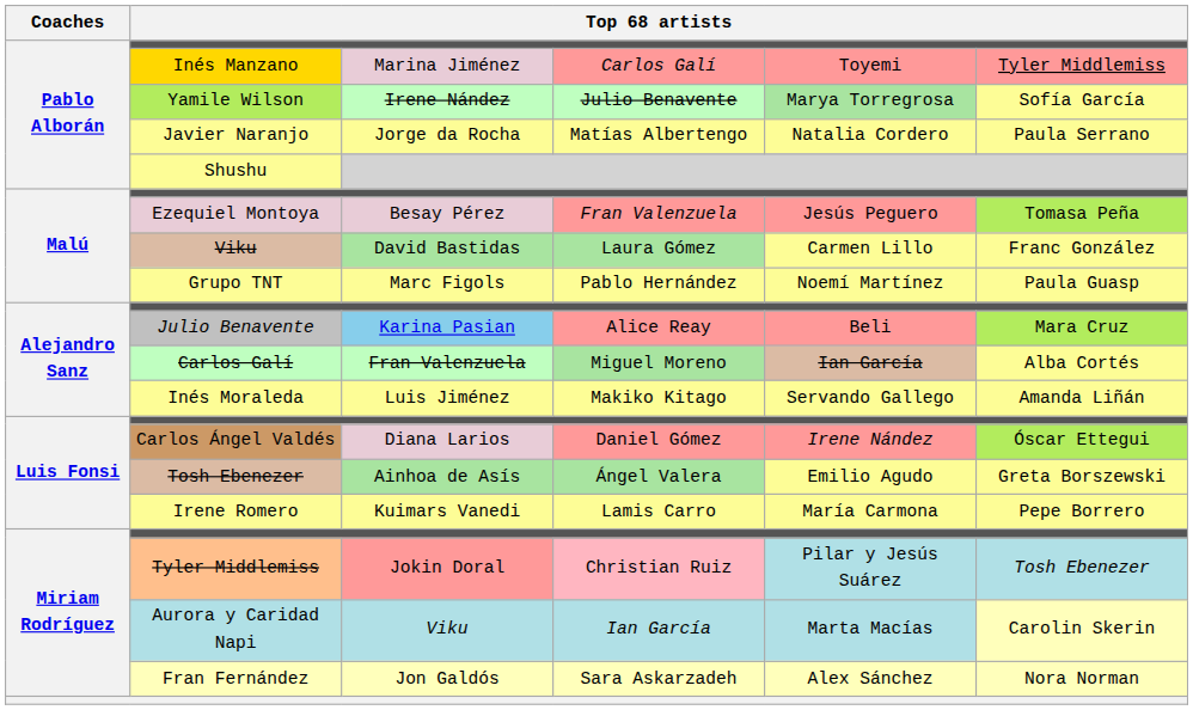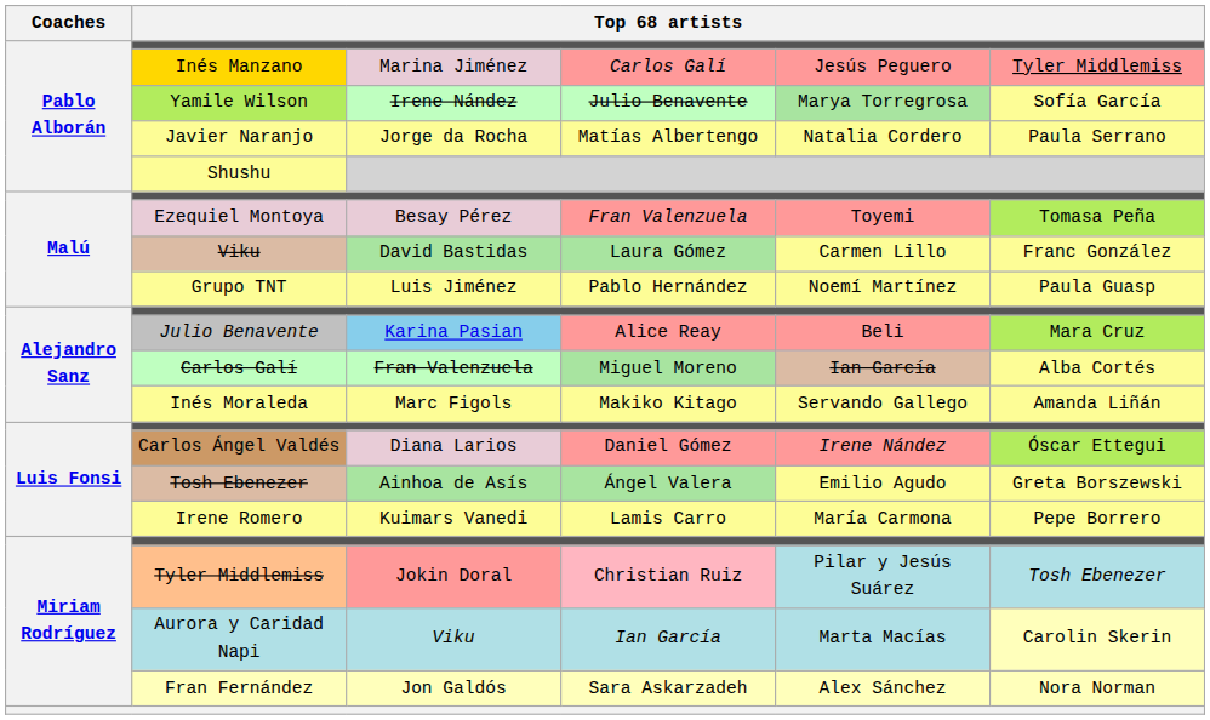 <table class="wikitable" style="text-align:center; line-height:20px; width:100%">
 <tr>
 <th width="10%" scope="col">Coaches</th>
 <th width="90%" scope="col" colspan="6">Top 68 artists</th>
 </tr>
 <tr>
 <th rowspan="5"><a href='#'>Pablo Alborán</a></th>
 <td colspan="6" style="background:#555555"></td>
 </tr>
 <tr>
 <td style="background:gold">Inés Manzano</td>
 <td style="background:#E8CCD7">Marina Jiménez</td>
 <td style="background:#ff9999"><em>Carlos Galí</em></td>
-<td style="background:#ff9999">Toyemi</td>
+<td style="background:#ff9999">Jesús Peguero</td>
 <td style="background:#ff9999"><u>Tyler Middlemiss</u></td>
 </tr>
 <tr>
 <td style="background:#B2EC5D">Yamile Wilson</td>
 <td style="background:#BFFFC0"><s>Irene Nández</s></td>
 <td style="background:#BFFFC0"><s>Julio Benavente</s></td>
 <td style="background:#A8E4A0">Marya Torregrosa</td>
 <td style="background:#FDFD96">Sofía García</td>
 </tr>
 <tr>
 <td style="background:#FDFD96">Javier Naranjo</td>
 <td style="background:#FDFD96">Jorge da Rocha</td>
 <td style="background:#FDFD96">Matías Albertengo</td>
 <td style="background:#FDFD96">Natalia Cordero</td>
 <td style="background:#FDFD96">Paula Serrano</td>
 </tr>
 <tr>
 <td style="background:#FDFD96">Shushu</td>
 <td colspan="4" bgcolor="lightgrey"></td>
 </tr>
 <tr>
 <th rowspan="4"><a href='#'>Malú</a></th>
 <td colspan="6" style="background:#555555"></td>
 </tr>
 <tr>
 <td style="background:#E8CCD7">Ezequiel Montoya</td>
 <td style="background:#E8CCD7">Besay Pérez</td>
 <td style="background:#ff9999"><em>Fran Valenzuela</em></td>
-<td style="background:#ff9999">Jesús Peguero</td>
+<td style="background:#ff9999">Toyemi</td>
 <td style="background:#B2EC5D">Tomasa Peña</td>
 </tr>
 <tr>
 <td style="background:#dbbba4"><s>Viku</s></td>
 <td style="background:#A8E4A0">David Bastidas</td>
 <td style="background:#A8E4A0">Laura Gómez</td>
 <td style="background:#FDFD96">Carmen Lillo</td>
 <td style="background:#FDFD96">Franc González</td>
 </tr>
 <tr>
 <td style="background:#FDFD96">Grupo TNT</td>
-<td style="background:#FDFD96">Marc Figols</td>
+<td style="background:#FDFD96">Luis Jiménez</td>
 <td style="background:#FDFD96">Pablo Hernández</td>
 <td style="background:#FDFD96">Noemí Martínez</td>
 <td style="background:#FDFD96">Paula Guasp</td>
 </tr>
 <tr>
 <th rowspan="4"><a href='#'>Alejandro Sanz</a></th>
 <td colspan="6" style="background:#555555"></td>
 </tr>
 <tr>
 <td style="background:silver"><em>Julio Benavente</em></td>
 <td style="background:skyblue"><a href='#'>Karina Pasian</a></td>
 <td style="background:#ff9999">Alice Reay</td>
 <td style="background:#ff9999">Beli</td>
 <td style="background:#B2EC5D">Mara Cruz</td>
 </tr>
 <tr>
 <td style="background:#BFFFC0"><s>Carlos Galí</s></td>
 <td style="background:#BFFFC0"><s>Fran Valenzuela</s></td>
 <td style="background:#A8E4A0">Miguel Moreno</td>
 <td style="background:#dbbba4"><s>Ian García</s></td>
 <td style="background:#FDFD96">Alba Cortés</td>
 </tr>
 <tr>
 <td style="background:#FDFD96">Inés Moraleda</td>
-<td style="background:#FDFD96">Luis Jiménez</td>
+<td style="background:#FDFD96">Marc Figols</td>
 <td style="background:#FDFD96">Makiko Kitago</td>
 <td style="background:#FDFD96">Servando Gallego</td>
 <td style="background:#FDFD96">Amanda Liñán</td>
 </tr>
 <tr>
 <th rowspan="4"><a href='#'>Luis Fonsi</a></th>
 <td colspan="6" style="background:#555555"></td>
 </tr>
 <tr>
 <td style="background:#c96">Carlos Ángel Valdés</td>
 <td style="background:#E8CCD7">Diana Larios</td>
 <td style="background:#ff9999">Daniel Gómez</td>
 <td style="background:#ff9999"><em>Irene Nández</em></td>
 <td style="background:#B2EC5D">Óscar Ettegui</td>
 </tr>
 <tr>
 <td style="background:#dbbba4"><s>Tosh Ebenezer</s></td>
 <td style="background:#A8E4A0">Ainhoa de Asís</td>
 <td style="background:#A8E4A0">Ángel Valera</td>
 <td style="background:#FDFD96">Emilio Agudo</td>
 <td style="background:#FDFD96">Greta Borszewski</td>
 </tr>
 <tr>
 <td style="background:#FDFD96">Irene Romero</td>
 <td style="background:#FDFD96">Kuimars Vanedi</td>
 <td style="background:#FDFD96">Lamis Carro</td>
 <td style="background:#FDFD96">María Carmona</td>
 <td style="background:#FDFD96">Pepe Borrero</td>
 </tr>
 <tr>
 <th rowspan="4"><a href='#'>Miriam Rodríguez</a> </th>
 <td colspan="6" style="background:#555555"></td>
 </tr>
 <tr>
 <td style="background:#FFBF8C"><s>Tyler Middlemiss</s></td>
 <td style="background:#ff9999">Jokin Doral</td>
 <td style="background: lightpink">Christian Ruiz</td>
 <td style="background:#b0e0e6">Pilar y Jesús Suárez</td>
 <td style="background:#b0e0e6"><em>Tosh Ebenezer</em></td>
 </tr>
 <tr>
 <td style="background:#b0e0e6">Aurora y Caridad Napi</td>
 <td style="background:#b0e0e6"><em>Viku</em></td>
 <td style="background:#b0e0e6"><em>Ian García</em></td>
 <td style="background:#b0e0e6">Marta Macías</td>
 <td style="background:#ffffbb">Carolin Skerin</td>
 </tr>
 <tr>
 <td style="background:#ffffbb; width:17%">Fran Fernández</td>
 <td style="background:#ffffbb; width:17%">Jon Galdós</td>
 <td style="background:#ffffbb; width:17%">Sara Askarzadeh</td>
 <td style="background:#ffffbb; width:17%">Alex Sánchez</td>
 <td style="background:#ffffbb; width:17%">Nora Norman</td>
 </tr>
 <tr>
 <th colspan="7" style="font-size:90%; line-height:16px"></th>
 </tr>
 </table>
